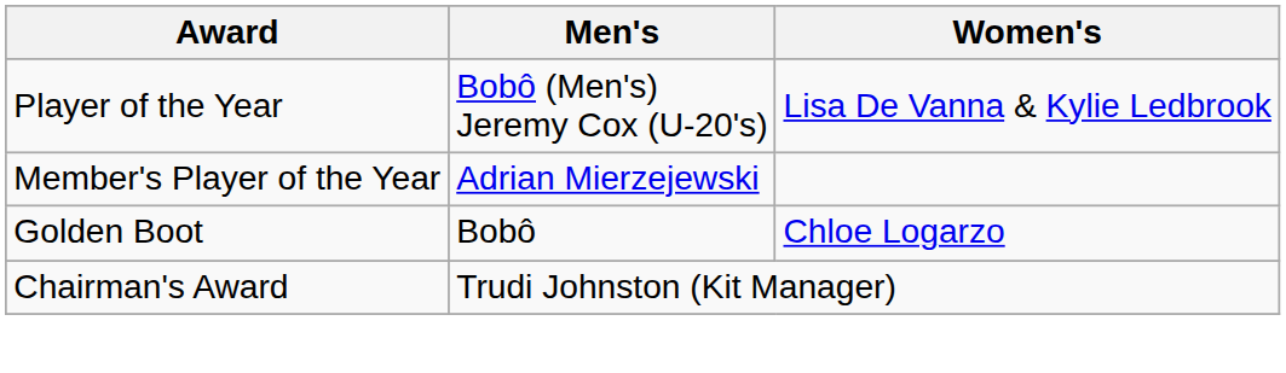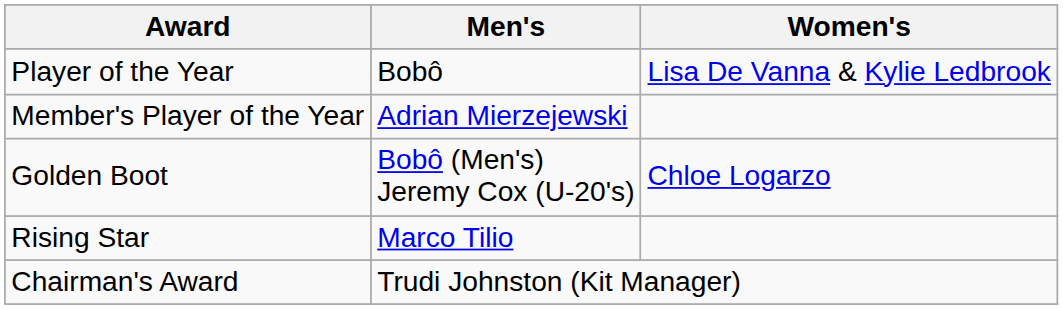 <table class="wikitable">
 <tr>
 <th>Award</th>
 <th>Men's</th>
 <th>Women's</th>
 </tr>
 <tr>
 <td>Player of the Year</td>
-<td><a href='#'>Bobô</a> (Men's)<br> Jeremy Cox (U-20's)</td>
+<td>Bobô</td>
 <td><a href='#'>Lisa De Vanna</a> & <a href='#'>Kylie Ledbrook</a></td>
 </tr>
 <tr>
 <td>Member's Player of the Year</td>
 <td><a href='#'>Adrian Mierzejewski</a></td>
 <td></td>
 </tr>
 <tr>
 <td>Golden Boot</td>
-<td>Bobô</td>
+<td><a href='#'>Bobô</a> (Men's)<br> Jeremy Cox (U-20's)</td>
 <td><a href='#'>Chloe Logarzo</a></td>
+</tr>
+<tr>
+<td>Rising Star</td>
+<td><a href='#'>Marco Tilio</a></td>
+<td></td>
 </tr>
 <tr>
 <td>Chairman's Award</td>
 <td colspan=2>Trudi Johnston (Kit Manager)</td>
 </tr>
 </table>
